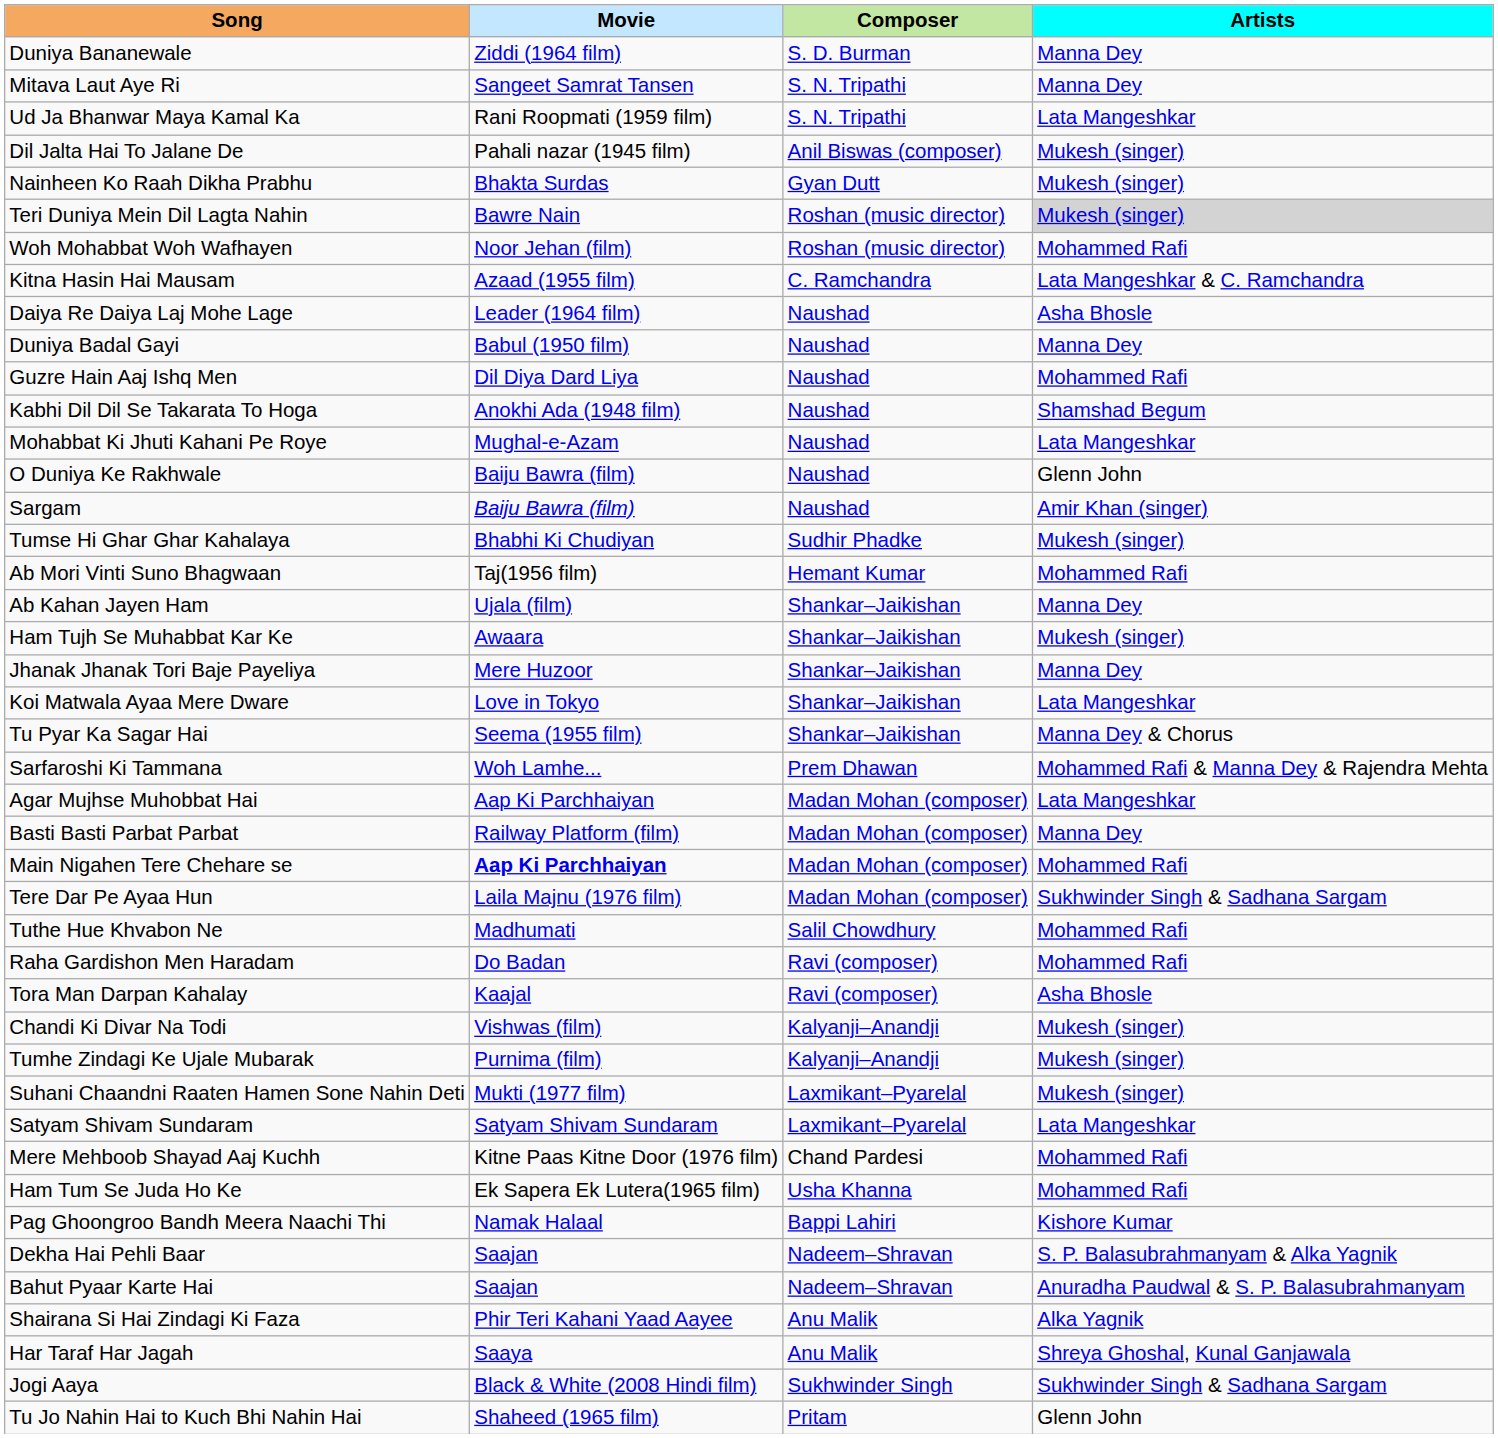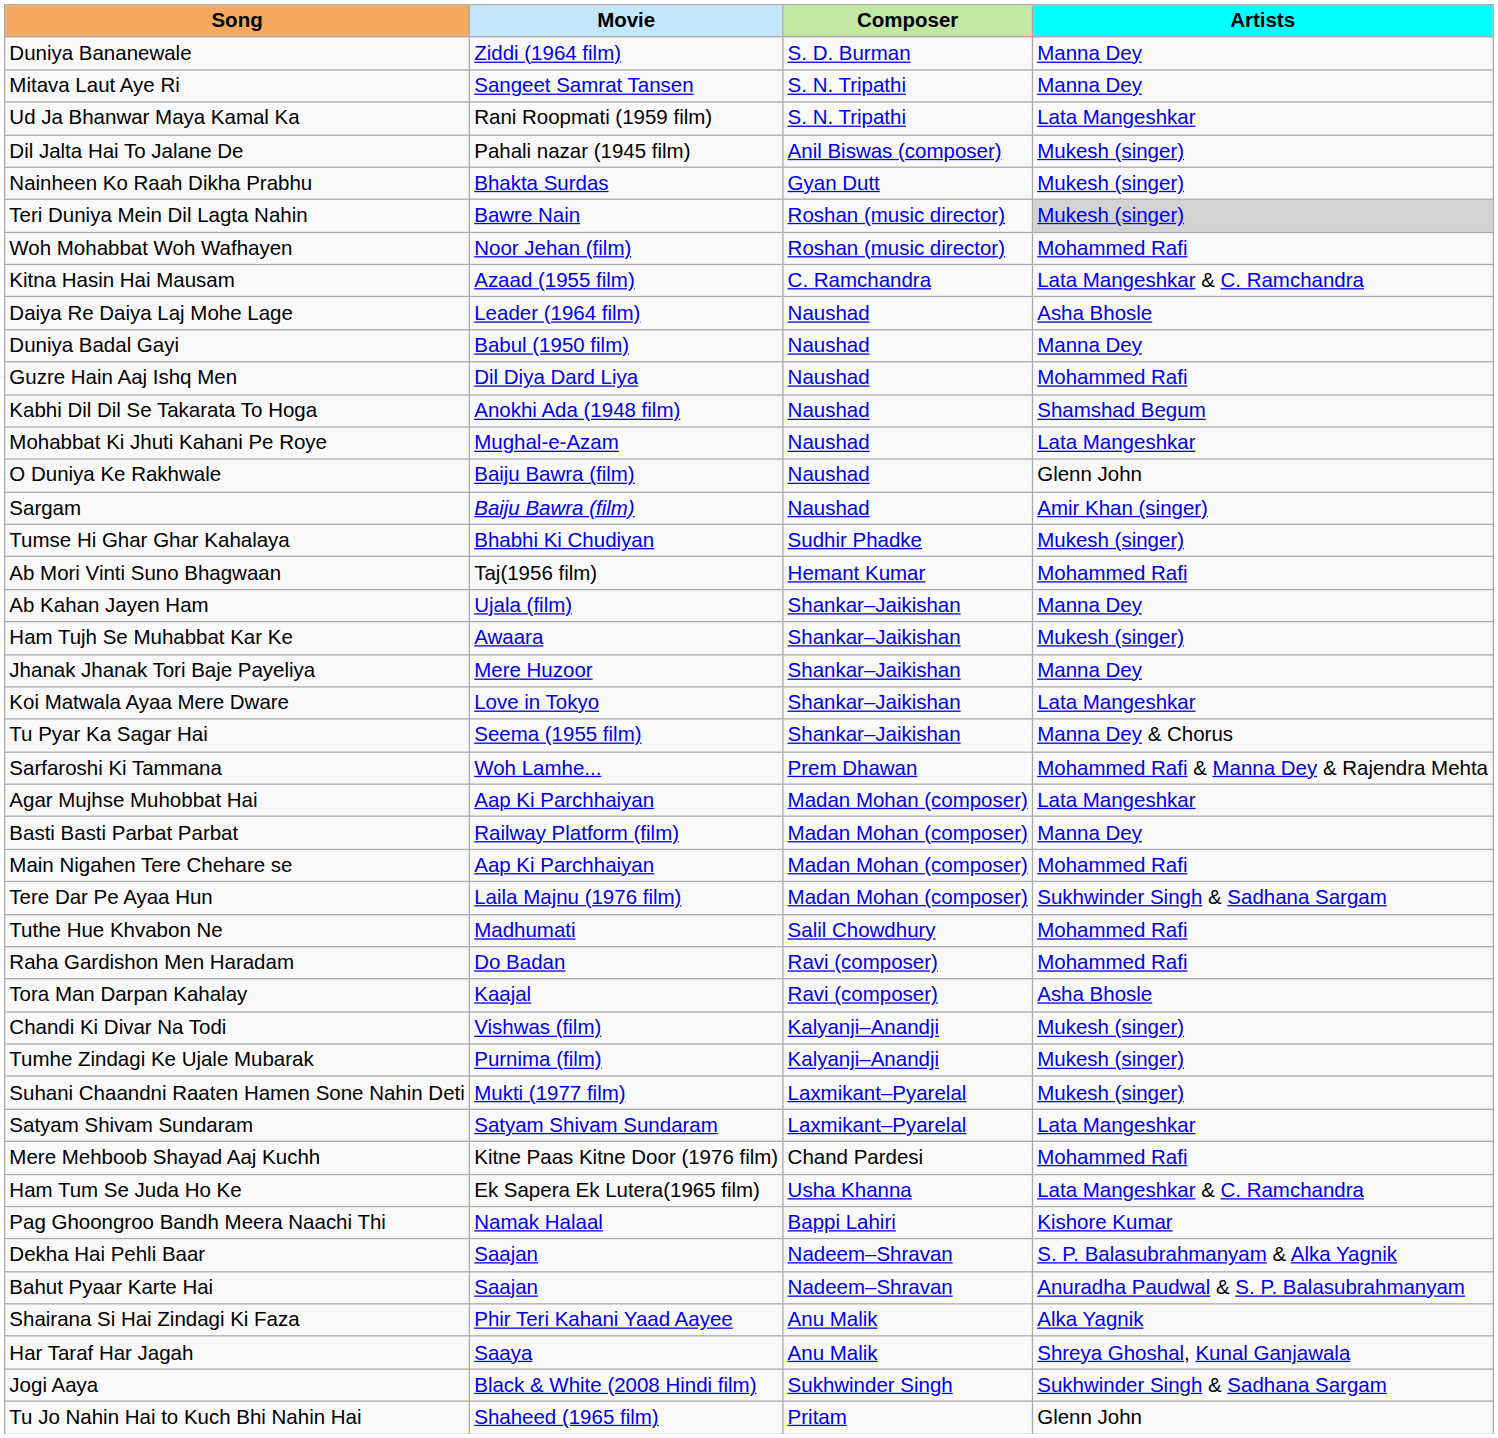 <table class="wikitable sortable">
 <tr>
 <th style="background:#f4a860">Song</th>
 <th style="background:#c2e7ff">Movie</th>
 <th style="background:#c2e7a3">Composer</th>
 <th style="background:#00ffff">Artists</th>
 </tr>
 <tr>
 <td>Duniya Bananewale</td>
 <td><a href='#'>Ziddi (1964 film)</a></td>
 <td><a href='#'>S. D. Burman</a></td>
 <td><a href='#'>Manna Dey</a></td>
 </tr>
 <tr>
 <td>Mitava Laut Aye Ri</td>
 <td><a href='#'>Sangeet Samrat Tansen</a></td>
 <td><a href='#'>S. N. Tripathi</a></td>
 <td><a href='#'>Manna Dey</a></td>
 </tr>
 <tr>
 <td>Ud Ja Bhanwar Maya Kamal Ka</td>
 <td>Rani Roopmati (1959 film)</td>
 <td><a href='#'>S. N. Tripathi</a></td>
 <td><a href='#'>Lata Mangeshkar</a></td>
 </tr>
 <tr>
 <td>Dil Jalta Hai To Jalane De</td>
 <td>Pahali nazar (1945 film)</td>
 <td><a href='#'>Anil Biswas (composer)</a></td>
 <td><a href='#'>Mukesh (singer)</a></td>
 </tr>
 <tr>
 <td>Nainheen Ko Raah Dikha Prabhu</td>
 <td><a href='#'>Bhakta Surdas</a></td>
 <td><a href='#'>Gyan Dutt</a></td>
 <td><a href='#'>Mukesh (singer)</a></td>
 </tr>
 <tr>
 <td>Teri Duniya Mein Dil Lagta Nahin</td>
 <td><a href='#'>Bawre Nain</a></td>
 <td><a href='#'>Roshan (music director)</a></td>
 <td style="background: lightgrey;"><a href='#'>Mukesh (singer)</a></td>
 </tr>
 <tr>
 <td>Woh Mohabbat Woh Wafhayen</td>
 <td><a href='#'>Noor Jehan (film)</a></td>
 <td><a href='#'>Roshan (music director)</a></td>
 <td><a href='#'>Mohammed Rafi</a></td>
 </tr>
 <tr>
 <td>Kitna Hasin Hai Mausam</td>
 <td><a href='#'>Azaad (1955 film)</a></td>
 <td><a href='#'>C. Ramchandra</a></td>
 <td><a href='#'>Lata Mangeshkar</a> & <a href='#'>C. Ramchandra</a></td>
 </tr>
 <tr>
 <td>Daiya Re Daiya Laj Mohe Lage</td>
 <td><a href='#'>Leader (1964 film)</a></td>
 <td><a href='#'>Naushad</a></td>
 <td><a href='#'>Asha Bhosle</a></td>
 </tr>
 <tr>
 <td>Duniya Badal Gayi</td>
 <td><a href='#'>Babul (1950 film)</a></td>
 <td><a href='#'>Naushad</a></td>
 <td><a href='#'>Manna Dey</a></td>
 </tr>
 <tr>
 <td>Guzre Hain Aaj Ishq Men</td>
 <td><a href='#'>Dil Diya Dard Liya</a></td>
 <td><a href='#'>Naushad</a></td>
 <td><a href='#'>Mohammed Rafi</a></td>
 </tr>
 <tr>
 <td>Kabhi Dil Dil Se Takarata To Hoga</td>
 <td><a href='#'>Anokhi Ada (1948 film)</a></td>
 <td><a href='#'>Naushad</a></td>
 <td><a href='#'>Shamshad Begum</a></td>
 </tr>
 <tr>
 <td>Mohabbat Ki Jhuti Kahani Pe Roye</td>
 <td><a href='#'>Mughal-e-Azam</a></td>
 <td><a href='#'>Naushad</a></td>
 <td><a href='#'>Lata Mangeshkar</a></td>
 </tr>
 <tr>
 <td>O Duniya Ke Rakhwale</td>
 <td><a href='#'>Baiju Bawra (film)</a></td>
 <td><a href='#'>Naushad</a></td>
 <td>Glenn John</td>
 </tr>
 <tr>
 <td>Sargam</td>
 <td><em><a href='#'>Baiju Bawra (film)</a></em></td>
 <td><a href='#'>Naushad</a></td>
 <td><a href='#'>Amir Khan (singer)</a></td>
 </tr>
 <tr>
 <td>Tumse Hi Ghar Ghar Kahalaya</td>
 <td><a href='#'>Bhabhi Ki Chudiyan</a></td>
 <td><a href='#'>Sudhir Phadke</a></td>
 <td><a href='#'>Mukesh (singer)</a></td>
 </tr>
 <tr>
 <td>Ab Mori Vinti Suno Bhagwaan</td>
 <td>Taj(1956 film)</td>
 <td><a href='#'>Hemant Kumar</a></td>
 <td><a href='#'>Mohammed Rafi</a></td>
 </tr>
 <tr>
 <td>Ab Kahan Jayen Ham</td>
 <td><a href='#'>Ujala (film)</a></td>
 <td><a href='#'>Shankar–Jaikishan</a></td>
 <td><a href='#'>Manna Dey</a></td>
 </tr>
 <tr>
 <td>Ham Tujh Se Muhabbat Kar Ke</td>
 <td><a href='#'>Awaara</a></td>
 <td><a href='#'>Shankar–Jaikishan</a></td>
 <td><a href='#'>Mukesh (singer)</a></td>
 </tr>
 <tr>
 <td>Jhanak Jhanak Tori Baje Payeliya</td>
 <td><a href='#'>Mere Huzoor</a></td>
 <td><a href='#'>Shankar–Jaikishan</a></td>
 <td><a href='#'>Manna Dey</a></td>
 </tr>
 <tr>
 <td>Koi Matwala Ayaa Mere Dware</td>
 <td><a href='#'>Love in Tokyo</a></td>
 <td><a href='#'>Shankar–Jaikishan</a></td>
 <td><a href='#'>Lata Mangeshkar</a></td>
 </tr>
 <tr>
 <td>Tu Pyar Ka Sagar Hai</td>
 <td><a href='#'>Seema (1955 film)</a></td>
 <td><a href='#'>Shankar–Jaikishan</a></td>
 <td><a href='#'>Manna Dey</a> & Chorus</td>
 </tr>
 <tr>
 <td>Sarfaroshi Ki Tammana</td>
 <td><a href='#'>Woh Lamhe...</a></td>
 <td><a href='#'>Prem Dhawan</a></td>
 <td><a href='#'>Mohammed Rafi</a> & <a href='#'>Manna Dey</a> & Rajendra Mehta</td>
 </tr>
 <tr>
 <td>Agar Mujhse Muhobbat Hai</td>
 <td><a href='#'>Aap Ki Parchhaiyan</a></td>
 <td><a href='#'>Madan Mohan (composer)</a></td>
 <td><a href='#'>Lata Mangeshkar</a></td>
 </tr>
 <tr>
 <td>Basti Basti Parbat Parbat</td>
 <td><a href='#'>Railway Platform (film)</a></td>
 <td><a href='#'>Madan Mohan (composer)</a></td>
 <td><a href='#'>Manna Dey</a></td>
 </tr>
 <tr>
 <td>Main Nigahen Tere Chehare se</td>
-<td><strong><a href='#'>Aap Ki Parchhaiyan</a></strong></td>
+<td><a href='#'>Aap Ki Parchhaiyan</a></td>
 <td><a href='#'>Madan Mohan (composer)</a></td>
 <td><a href='#'>Mohammed Rafi</a></td>
 </tr>
 <tr>
 <td>Tere Dar Pe Ayaa Hun</td>
 <td><a href='#'>Laila Majnu (1976 film)</a></td>
 <td><a href='#'>Madan Mohan (composer)</a></td>
 <td><a href='#'>Sukhwinder Singh</a> & <a href='#'>Sadhana Sargam</a></td>
 </tr>
 <tr>
 <td>Tuthe Hue Khvabon Ne</td>
 <td><a href='#'>Madhumati</a></td>
 <td><a href='#'>Salil Chowdhury</a></td>
 <td><a href='#'>Mohammed Rafi</a></td>
 </tr>
 <tr>
 <td>Raha Gardishon Men Haradam</td>
 <td><a href='#'>Do Badan</a></td>
 <td><a href='#'>Ravi (composer)</a></td>
 <td><a href='#'>Mohammed Rafi</a></td>
 </tr>
 <tr>
 <td>Tora Man Darpan Kahalay</td>
 <td><a href='#'>Kaajal</a></td>
 <td><a href='#'>Ravi (composer)</a></td>
 <td><a href='#'>Asha Bhosle</a></td>
 </tr>
 <tr>
 <td>Chandi Ki Divar Na Todi</td>
 <td><a href='#'>Vishwas (film)</a></td>
 <td><a href='#'>Kalyanji–Anandji</a></td>
 <td><a href='#'>Mukesh (singer)</a></td>
 </tr>
 <tr>
 <td>Tumhe Zindagi Ke Ujale Mubarak</td>
 <td><a href='#'>Purnima (film)</a></td>
 <td><a href='#'>Kalyanji–Anandji</a></td>
 <td><a href='#'>Mukesh (singer)</a></td>
 </tr>
 <tr>
 <td>Suhani Chaandni Raaten Hamen Sone Nahin Deti</td>
 <td><a href='#'>Mukti (1977 film)</a></td>
 <td><a href='#'>Laxmikant–Pyarelal</a></td>
 <td><a href='#'>Mukesh (singer)</a></td>
 </tr>
 <tr>
 <td>Satyam Shivam Sundaram</td>
 <td><a href='#'>Satyam Shivam Sundaram</a></td>
 <td><a href='#'>Laxmikant–Pyarelal</a></td>
 <td><a href='#'>Lata Mangeshkar</a></td>
 </tr>
 <tr>
 <td>Mere Mehboob Shayad Aaj Kuchh</td>
 <td>Kitne Paas Kitne Door (1976 film)</td>
 <td>Chand Pardesi</td>
 <td><a href='#'>Mohammed Rafi</a></td>
 </tr>
 <tr>
 <td>Ham Tum Se Juda Ho Ke</td>
 <td>Ek Sapera Ek Lutera(1965 film)</td>
 <td><a href='#'>Usha Khanna</a></td>
-<td><a href='#'>Mohammed Rafi</a></td>
+<td><a href='#'>Lata Mangeshkar</a> & <a href='#'>C. Ramchandra</a></td>
 </tr>
 <tr>
 <td>Pag Ghoongroo Bandh Meera Naachi Thi</td>
 <td><a href='#'>Namak Halaal</a></td>
 <td><a href='#'>Bappi Lahiri</a></td>
 <td><a href='#'>Kishore Kumar</a></td>
 </tr>
 <tr>
 <td>Dekha Hai Pehli Baar</td>
 <td><a href='#'>Saajan</a></td>
 <td><a href='#'>Nadeem–Shravan</a></td>
 <td><a href='#'>S. P. Balasubrahmanyam</a> & <a href='#'>Alka Yagnik</a></td>
 </tr>
 <tr>
 <td>Bahut Pyaar Karte Hai</td>
 <td><a href='#'>Saajan</a></td>
 <td><a href='#'>Nadeem–Shravan</a></td>
 <td><a href='#'>Anuradha Paudwal</a> & <a href='#'>S. P. Balasubrahmanyam</a></td>
 </tr>
 <tr>
 <td>Shairana Si Hai Zindagi Ki Faza</td>
 <td><a href='#'>Phir Teri Kahani Yaad Aayee</a></td>
 <td><a href='#'>Anu Malik</a></td>
 <td><a href='#'>Alka Yagnik</a></td>
 </tr>
 <tr>
 <td>Har Taraf Har Jagah</td>
 <td><a href='#'>Saaya</a></td>
 <td><a href='#'>Anu Malik</a></td>
 <td><a href='#'>Shreya Ghoshal</a>, <a href='#'>Kunal Ganjawala</a></td>
 </tr>
 <tr>
 <td>Jogi Aaya</td>
 <td><a href='#'>Black & White (2008 Hindi film)</a></td>
 <td><a href='#'>Sukhwinder Singh</a></td>
 <td><a href='#'>Sukhwinder Singh</a> & <a href='#'>Sadhana Sargam</a></td>
 </tr>
 <tr>
 <td>Tu Jo Nahin Hai to Kuch Bhi Nahin Hai</td>
 <td><a href='#'>Shaheed (1965 film)</a></td>
 <td><a href='#'>Pritam</a></td>
 <td>Glenn John</td>
 </tr>
 </table>
